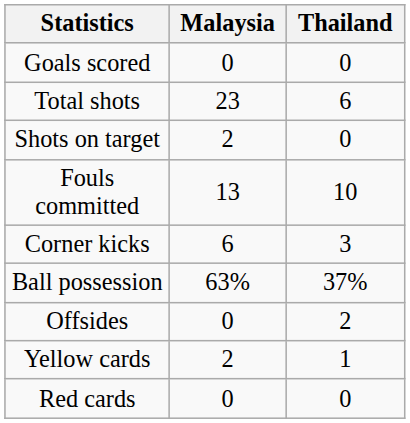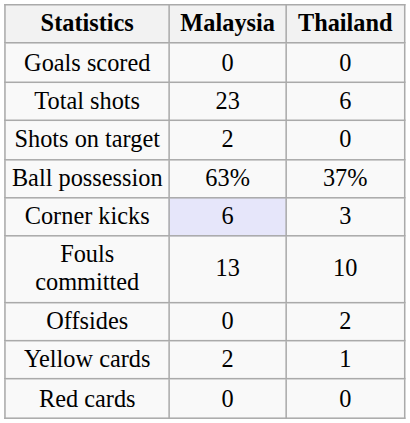 <table class="wikitable" style="text-align:center; margin:auto;">
 <tr>
 <th scope=col width=100>Statistics</th>
 <th scope=col width=70>Malaysia</th>
 <th scope=col width=70>Thailand</th>
 </tr>
 <tr>
 <td>Goals scored</td>
 <td>0</td>
 <td>0</td>
 </tr>
 <tr>
 <td>Total shots</td>
 <td>23</td>
 <td>6</td>
 </tr>
 <tr>
 <td>Shots on target</td>
 <td>2</td>
 <td>0</td>
 </tr>
 <tr>
+<td>Ball possession</td>
+<td>63%</td>
+<td>37%</td>
+</tr>
+<tr>
+<td>Corner kicks</td>
+<td style="background: lavender;">6</td>
+<td>3</td>
+</tr>
+<tr>
 <td>Fouls committed</td>
 <td>13</td>
 <td>10</td>
-</tr>
-<tr>
-<td>Corner kicks</td>
-<td>6</td>
-<td>3</td>
-</tr>
-<tr>
-<td>Ball possession</td>
-<td>63%</td>
-<td>37%</td>
 </tr>
 <tr>
 <td>Offsides</td>
 <td>0</td>
 <td>2</td>
 </tr>
 <tr>
 <td>Yellow cards</td>
 <td>2</td>
 <td>1</td>
 </tr>
 <tr>
 <td>Red cards</td>
 <td>0</td>
 <td>0</td>
 </tr>
 </table>
